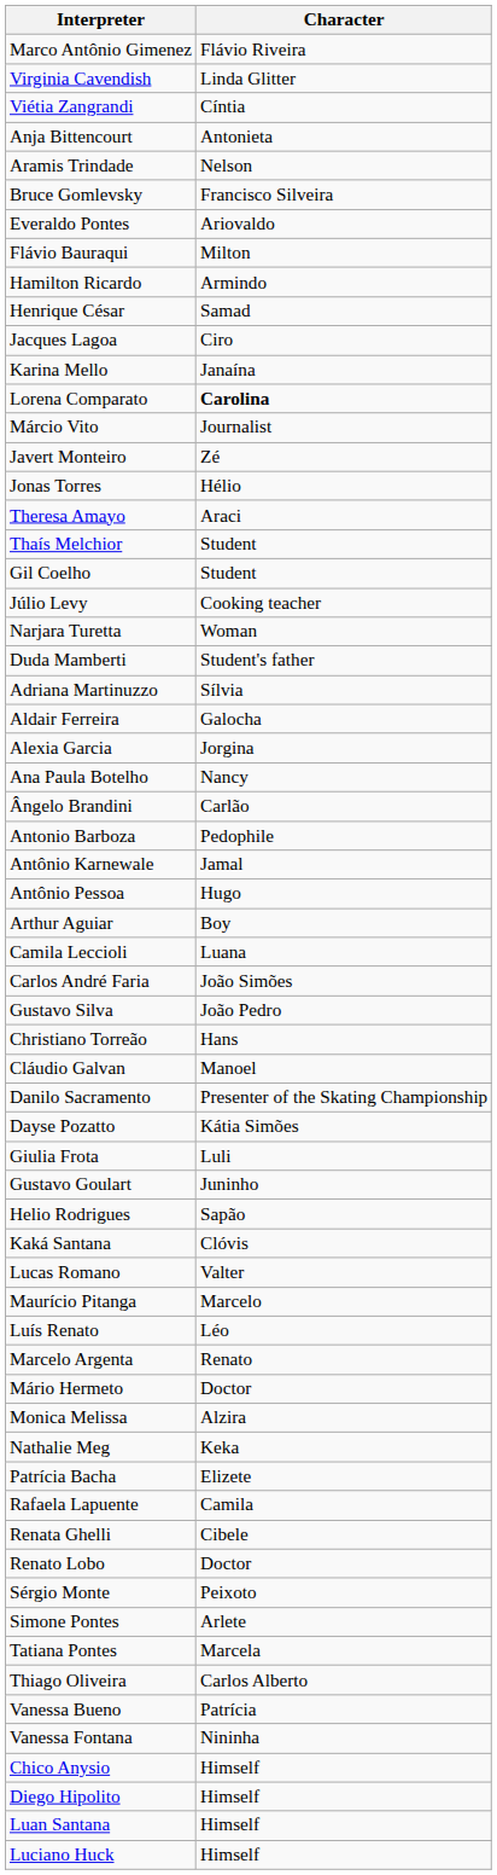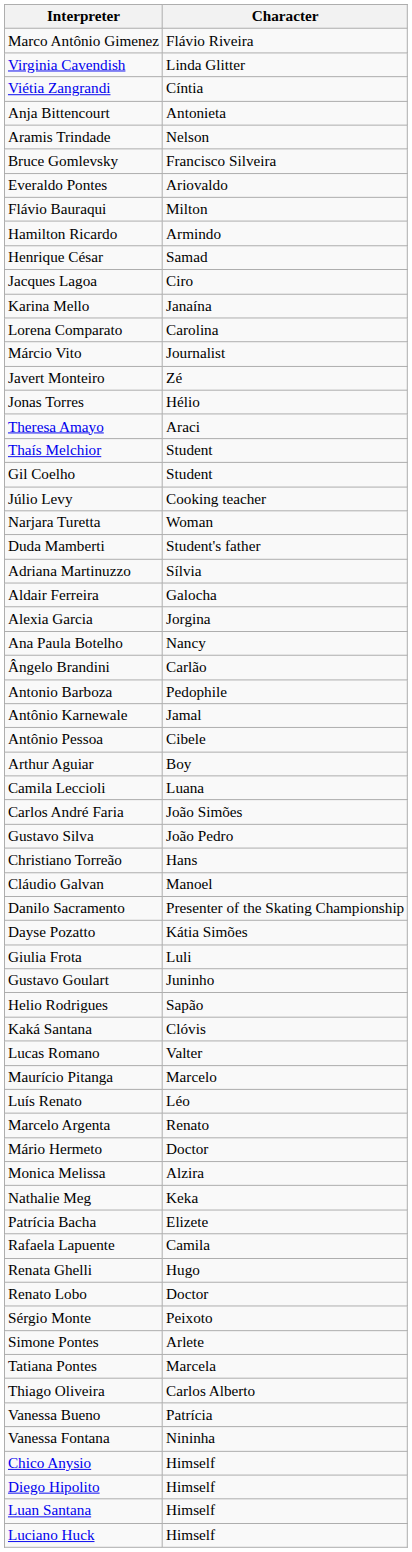 <table class="wikitable">
 <tr>
 <th>Interpreter</th>
 <th>Character</th>
 </tr>
 <tr>
 <td>Marco Antônio Gimenez</td>
 <td>Flávio Riveira</td>
 </tr>
 <tr>
 <td><a href='#'>Virginia Cavendish</a></td>
 <td>Linda Glitter</td>
 </tr>
 <tr>
 <td><a href='#'>Viétia Zangrandi</a></td>
 <td>Cíntia</td>
 </tr>
 <tr>
 <td>Anja Bittencourt</td>
 <td>Antonieta</td>
 </tr>
 <tr>
 <td>Aramis Trindade</td>
 <td>Nelson</td>
 </tr>
 <tr>
 <td>Bruce Gomlevsky</td>
 <td>Francisco Silveira</td>
 </tr>
 <tr>
 <td>Everaldo Pontes</td>
 <td>Ariovaldo</td>
 </tr>
 <tr>
 <td>Flávio Bauraqui</td>
 <td>Milton</td>
 </tr>
 <tr>
 <td>Hamilton Ricardo</td>
 <td>Armindo</td>
 </tr>
 <tr>
 <td>Henrique César</td>
 <td>Samad</td>
 </tr>
 <tr>
 <td>Jacques Lagoa</td>
 <td>Ciro</td>
 </tr>
 <tr>
 <td>Karina Mello</td>
 <td>Janaína</td>
 </tr>
 <tr>
 <td>Lorena Comparato</td>
-<td><strong>Carolina</strong></td>
+<td>Carolina</td>
 </tr>
 <tr>
 <td>Márcio Vito</td>
 <td>Journalist</td>
 </tr>
 <tr>
 <td>Javert Monteiro</td>
 <td>Zé</td>
 </tr>
 <tr>
 <td>Jonas Torres</td>
 <td>Hélio</td>
 </tr>
 <tr>
 <td><a href='#'>Theresa Amayo</a></td>
 <td>Araci</td>
 </tr>
 <tr>
 <td><a href='#'>Thaís Melchior</a></td>
 <td>Student</td>
 </tr>
 <tr>
 <td>Gil Coelho</td>
 <td>Student</td>
 </tr>
 <tr>
 <td>Júlio Levy</td>
 <td>Cooking teacher</td>
 </tr>
 <tr>
 <td>Narjara Turetta</td>
 <td>Woman</td>
 </tr>
 <tr>
 <td>Duda Mamberti</td>
 <td>Student's father</td>
 </tr>
 <tr>
 <td>Adriana Martinuzzo</td>
 <td>Sílvia</td>
 </tr>
 <tr>
 <td>Aldair Ferreira</td>
 <td>Galocha</td>
 </tr>
 <tr>
 <td>Alexia Garcia</td>
 <td>Jorgina</td>
 </tr>
 <tr>
 <td>Ana Paula Botelho</td>
 <td>Nancy</td>
 </tr>
 <tr>
 <td>Ângelo Brandini</td>
 <td>Carlão</td>
 </tr>
 <tr>
 <td>Antonio Barboza</td>
 <td>Pedophile</td>
 </tr>
 <tr>
 <td>Antônio Karnewale</td>
 <td>Jamal</td>
 </tr>
 <tr>
 <td>Antônio Pessoa</td>
-<td>Hugo</td>
+<td>Cibele</td>
 </tr>
 <tr>
 <td>Arthur Aguiar</td>
 <td>Boy</td>
 </tr>
 <tr>
 <td>Camila Leccioli</td>
 <td>Luana</td>
 </tr>
 <tr>
 <td>Carlos André Faria</td>
 <td>João Simões</td>
 </tr>
 <tr>
 <td>Gustavo Silva</td>
 <td>João Pedro</td>
 </tr>
 <tr>
 <td>Christiano Torreão</td>
 <td>Hans</td>
 </tr>
 <tr>
 <td>Cláudio Galvan</td>
 <td>Manoel</td>
 </tr>
 <tr>
 <td>Danilo Sacramento</td>
 <td>Presenter of the Skating Championship</td>
 </tr>
 <tr>
 <td>Dayse Pozatto</td>
 <td>Kátia Simões</td>
 </tr>
 <tr>
 <td>Giulia Frota</td>
 <td>Luli</td>
 </tr>
 <tr>
 <td>Gustavo Goulart</td>
 <td>Juninho</td>
 </tr>
 <tr>
 <td>Helio Rodrigues</td>
 <td>Sapão</td>
 </tr>
 <tr>
 <td>Kaká Santana</td>
 <td>Clóvis</td>
 </tr>
 <tr>
 <td>Lucas Romano</td>
 <td>Valter</td>
 </tr>
 <tr>
 <td>Maurício Pitanga</td>
 <td>Marcelo</td>
 </tr>
 <tr>
 <td>Luís Renato</td>
 <td>Léo</td>
 </tr>
 <tr>
 <td>Marcelo Argenta</td>
 <td>Renato</td>
 </tr>
 <tr>
 <td>Mário Hermeto</td>
 <td>Doctor</td>
 </tr>
 <tr>
 <td>Monica Melissa</td>
 <td>Alzira</td>
 </tr>
 <tr>
 <td>Nathalie Meg</td>
 <td>Keka</td>
 </tr>
 <tr>
 <td>Patrícia Bacha</td>
 <td>Elizete</td>
 </tr>
 <tr>
 <td>Rafaela Lapuente</td>
 <td>Camila</td>
 </tr>
 <tr>
 <td>Renata Ghelli</td>
-<td>Cibele</td>
+<td>Hugo</td>
 </tr>
 <tr>
 <td>Renato Lobo</td>
 <td>Doctor</td>
 </tr>
 <tr>
 <td>Sérgio Monte</td>
 <td>Peixoto</td>
 </tr>
 <tr>
 <td>Simone Pontes</td>
 <td>Arlete</td>
 </tr>
 <tr>
 <td>Tatiana Pontes</td>
 <td>Marcela</td>
 </tr>
 <tr>
 <td>Thiago Oliveira</td>
 <td>Carlos Alberto</td>
 </tr>
 <tr>
 <td>Vanessa Bueno</td>
 <td>Patrícia</td>
 </tr>
 <tr>
 <td>Vanessa Fontana</td>
 <td>Nininha</td>
 </tr>
 <tr>
 <td><a href='#'>Chico Anysio</a></td>
 <td>Himself</td>
 </tr>
 <tr>
 <td><a href='#'>Diego Hipolito</a></td>
 <td>Himself</td>
 </tr>
 <tr>
 <td><a href='#'>Luan Santana</a></td>
 <td>Himself</td>
 </tr>
 <tr>
 <td><a href='#'>Luciano Huck</a></td>
 <td>Himself</td>
 </tr>
 </table>
